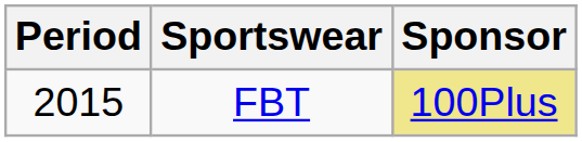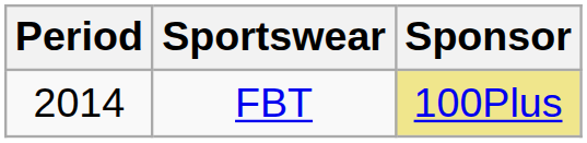 <table class="wikitable" style="text-align: center">
 <tr>
 <th>Period</th>
 <th>Sportswear</th>
 <th>Sponsor</th>
 </tr>
 <tr>
-<td>2015</td>
+<td>2014</td>
 <td> <a href='#'>FBT</a></td>
 <td rowspan=1 style="background: khaki;"> <a href='#'>100Plus</a></td>
 </tr>
 </table>
